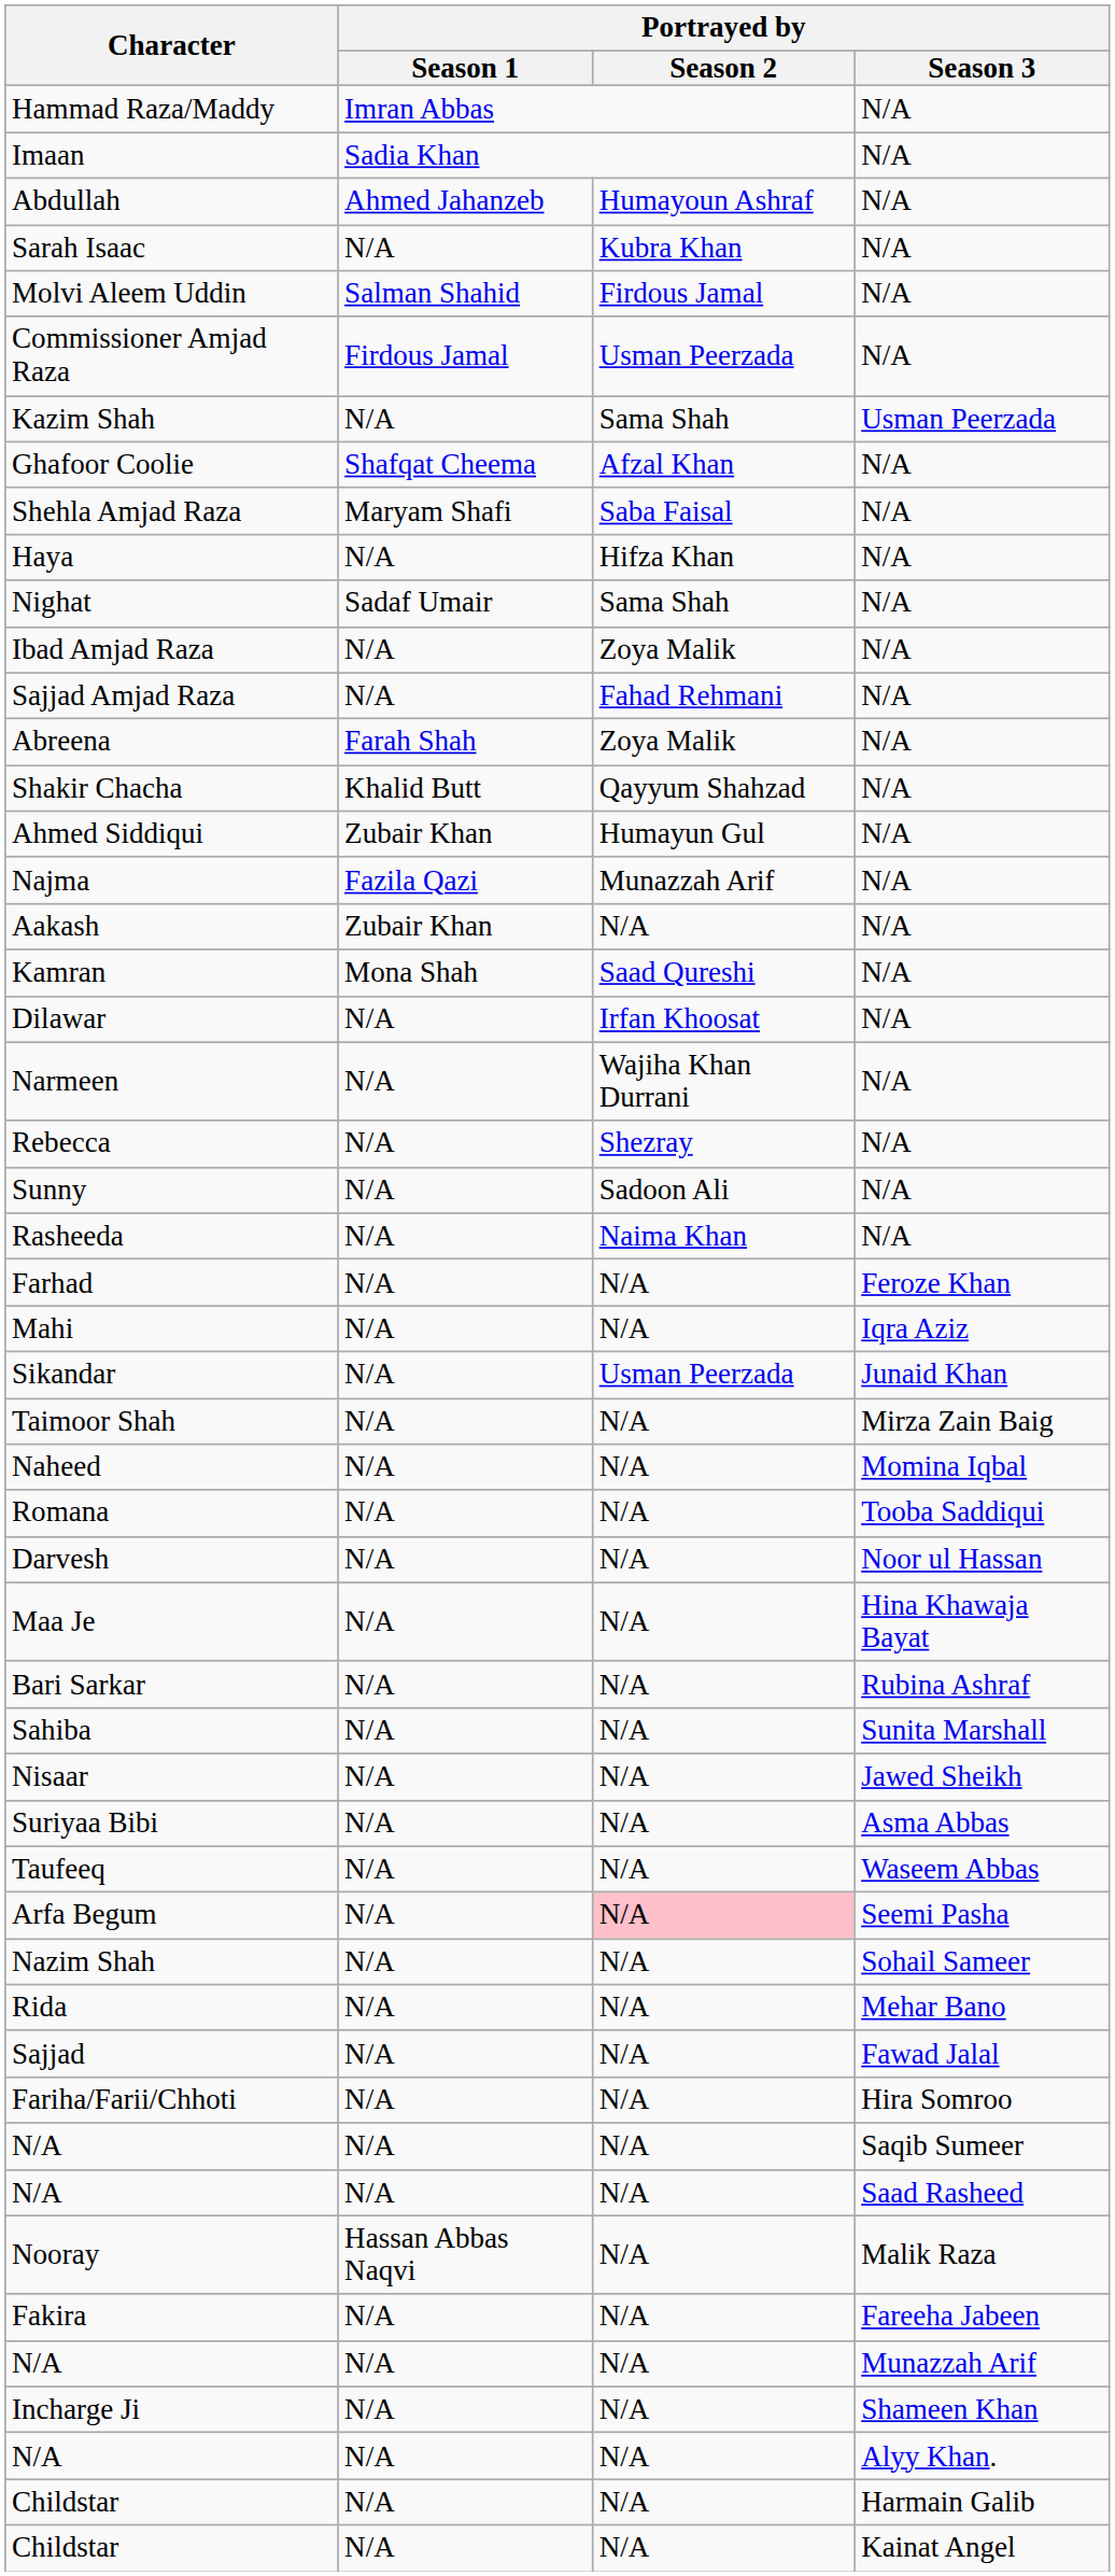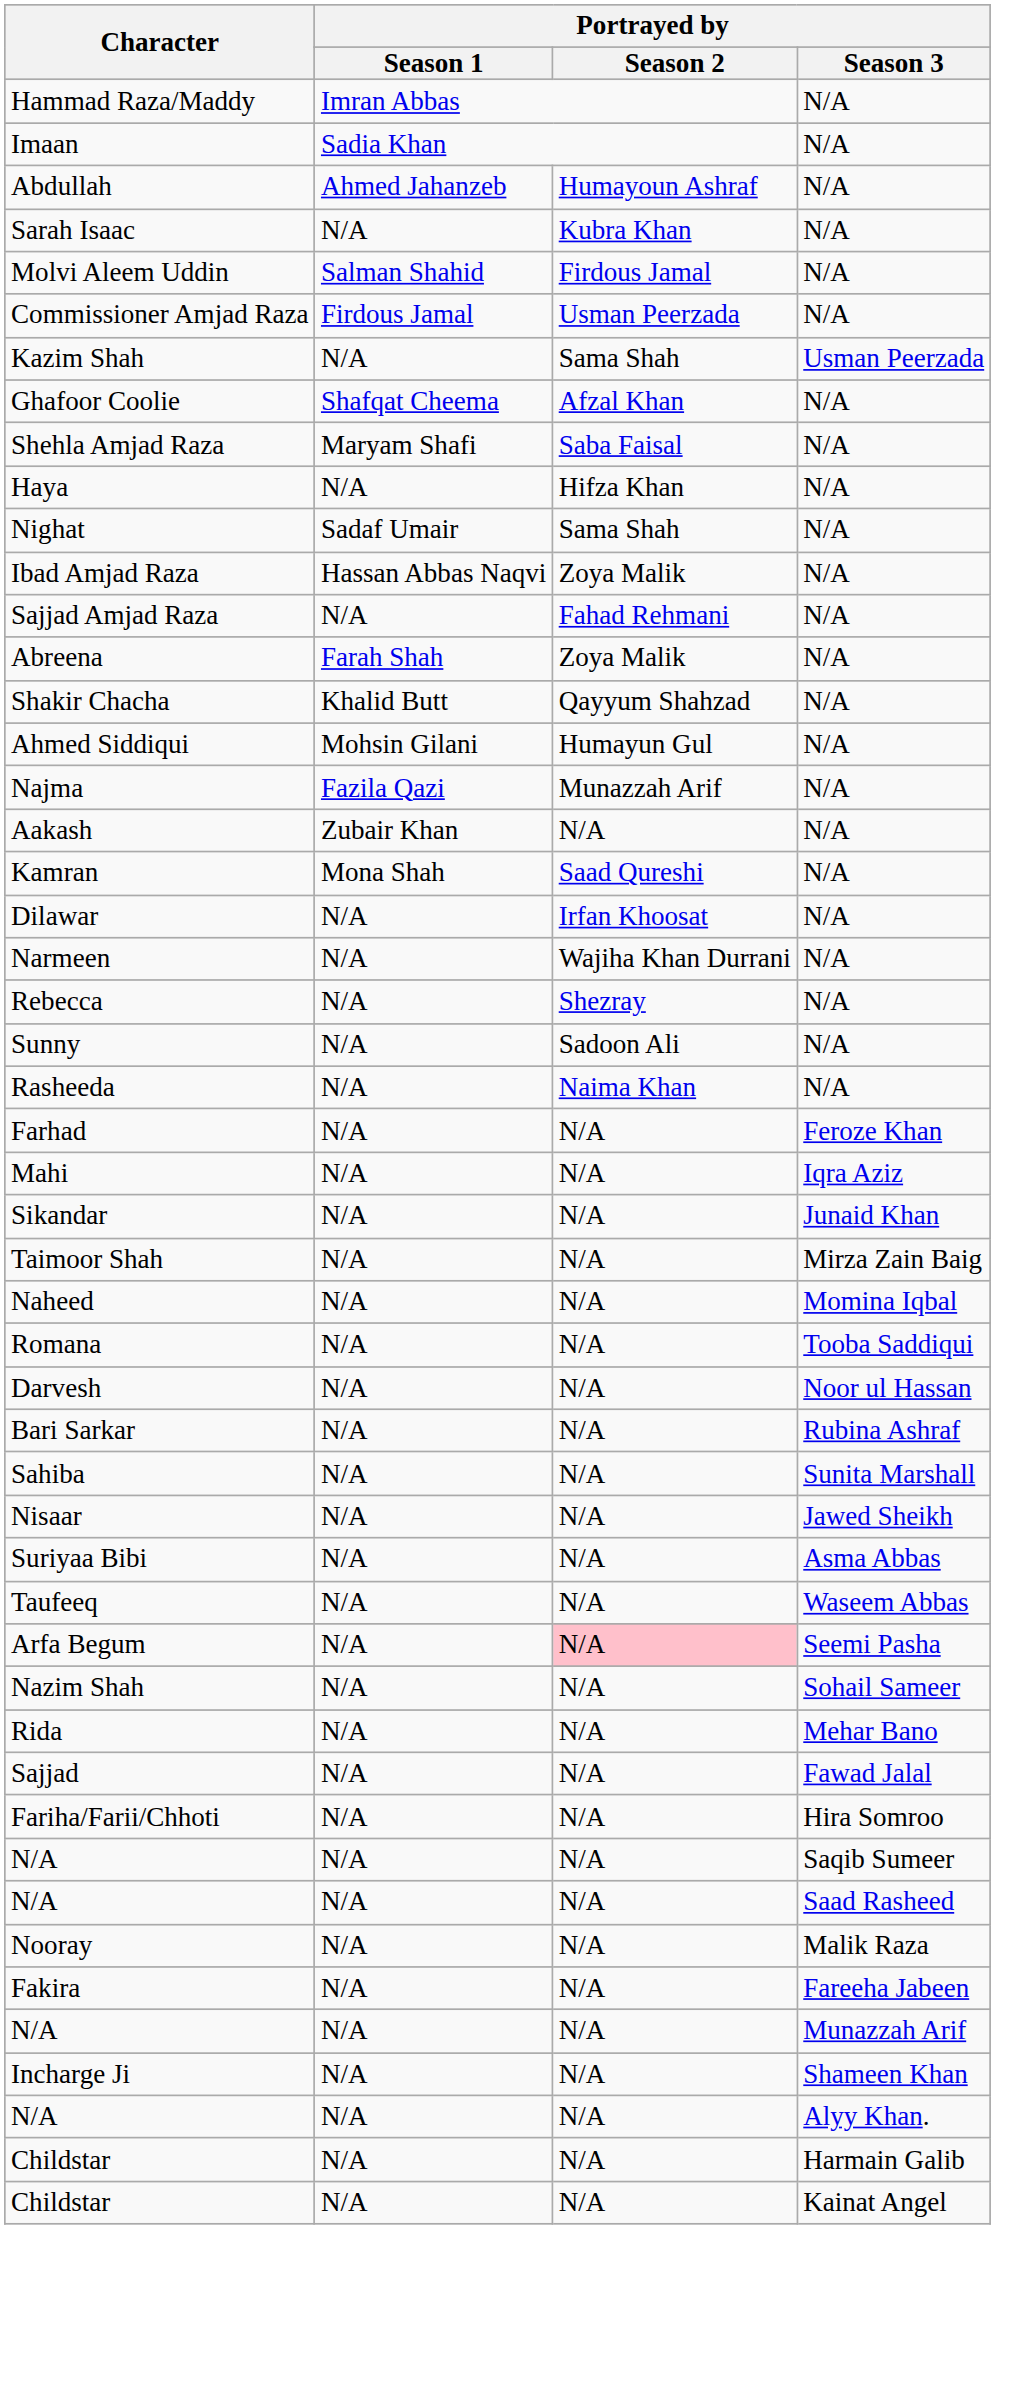 <table class="wikitable">
 <tr>
 <th rowspan="2">Character</th>
 <th colspan="3">Portrayed by</th>
 </tr>
 <tr>
 <th style="padding: 0 8px">Season 1</th>
 <th style="padding: 0 8px">Season 2</th>
 <th style="padding: 0 8px">Season 3</th>
 </tr>
 <tr>
 <td Hammad Amjad Raza (Maddy)>Hammad Raza/Maddy</td>
 <td colspan="2"><div><a href='#'>Imran Abbas</a></div></td>
 <td>N/A</td>
 </tr>
 <tr>
 <td>Imaan</td>
 <td colspan="2"><div> <a href='#'>Sadia Khan</a></div></td>
 <td>N/A</td>
 </tr>
 <tr>
 <td>Abdullah</td>
 <td><a href='#'>Ahmed Jahanzeb</a></td>
 <td><a href='#'>Humayoun Ashraf</a></td>
 <td>N/A</td>
 </tr>
 <tr>
 <td>Sarah Isaac</td>
 <td>N/A</td>
 <td><a href='#'>Kubra Khan</a></td>
 <td>N/A</td>
 </tr>
 <tr>
 <td>Molvi Aleem Uddin</td>
 <td><a href='#'>Salman Shahid</a></td>
 <td><a href='#'>Firdous Jamal</a></td>
 <td>N/A</td>
 </tr>
 <tr>
 <td>Commissioner Amjad Raza</td>
 <td><a href='#'>Firdous Jamal</a></td>
 <td><a href='#'>Usman Peerzada</a></td>
 <td>N/A</td>
 </tr>
 <tr>
 <td>Kazim Shah</td>
 <td>N/A</td>
 <td>Sama Shah</td>
 <td><a href='#'>Usman Peerzada</a></td>
 </tr>
 <tr>
 <td>Ghafoor Coolie</td>
 <td><a href='#'>Shafqat Cheema</a></td>
 <td><a href='#'>Afzal Khan</a></td>
 <td>N/A</td>
 </tr>
 <tr>
 <td>Shehla Amjad Raza</td>
 <td>Maryam Shafi</td>
 <td><a href='#'>Saba Faisal</a></td>
 <td>N/A</td>
 </tr>
 <tr>
 <td>Haya</td>
 <td>N/A</td>
 <td>Hifza Khan</td>
 <td>N/A</td>
 </tr>
 <tr>
 <td>Nighat</td>
 <td>Sadaf Umair</td>
 <td>Sama Shah</td>
 <td>N/A</td>
 </tr>
 <tr>
 <td>Ibad Amjad Raza</td>
-<td>N/A</td>
+<td>Hassan Abbas Naqvi</td>
 <td>Zoya Malik</td>
 <td>N/A</td>
 </tr>
 <tr>
 <td>Sajjad Amjad Raza</td>
 <td>N/A</td>
 <td><a href='#'>Fahad Rehmani</a></td>
 <td>N/A</td>
 </tr>
 <tr>
 <td>Abreena</td>
 <td><a href='#'>Farah Shah</a></td>
 <td>Zoya Malik</td>
 <td>N/A</td>
 </tr>
 <tr>
 <td>Shakir Chacha</td>
 <td>Khalid Butt</td>
 <td>Qayyum Shahzad</td>
 <td>N/A</td>
 </tr>
 <tr>
 <td>Ahmed Siddiqui</td>
-<td>Zubair Khan</td>
+<td>Mohsin Gilani</td>
 <td>Humayun Gul</td>
 <td>N/A</td>
 </tr>
 <tr>
 <td>Najma</td>
 <td><a href='#'>Fazila Qazi</a></td>
 <td>Munazzah Arif</td>
 <td>N/A</td>
 </tr>
 <tr>
 <td>Aakash</td>
 <td>Zubair Khan</td>
 <td>N/A</td>
 <td>N/A</td>
 </tr>
 <tr>
 <td>Kamran</td>
 <td>Mona Shah</td>
 <td><a href='#'>Saad Qureshi</a></td>
 <td>N/A</td>
 </tr>
 <tr>
 <td>Dilawar</td>
 <td>N/A</td>
 <td><a href='#'>Irfan Khoosat</a></td>
 <td>N/A</td>
 </tr>
 <tr>
 <td>Narmeen</td>
 <td>N/A</td>
 <td>Wajiha Khan Durrani</td>
 <td>N/A</td>
 </tr>
 <tr>
 <td>Rebecca</td>
 <td>N/A</td>
 <td><a href='#'>Shezray</a></td>
 <td>N/A</td>
 </tr>
 <tr>
 <td>Sunny</td>
 <td>N/A</td>
 <td>Sadoon Ali</td>
 <td>N/A</td>
 </tr>
 <tr>
 <td>Rasheeda</td>
 <td>N/A</td>
 <td><a href='#'>Naima Khan</a></td>
 <td>N/A</td>
 </tr>
 <tr>
 <td>Farhad</td>
 <td>N/A</td>
 <td>N/A</td>
 <td><a href='#'>Feroze Khan</a></td>
 </tr>
 <tr>
 <td>Mahi</td>
 <td>N/A</td>
 <td>N/A</td>
 <td><a href='#'>Iqra Aziz</a></td>
 </tr>
 <tr>
 <td>Sikandar</td>
 <td>N/A</td>
-<td><a href='#'>Usman Peerzada</a></td>
+<td>N/A</td>
 <td><a href='#'>Junaid Khan</a></td>
 </tr>
 <tr>
 <td>Taimoor Shah</td>
 <td>N/A</td>
 <td>N/A</td>
 <td>Mirza Zain Baig</td>
 </tr>
 <tr>
 <td>Naheed</td>
 <td>N/A</td>
 <td>N/A</td>
 <td><a href='#'>Momina Iqbal</a></td>
 </tr>
 <tr>
 <td>Romana</td>
 <td>N/A</td>
 <td>N/A</td>
 <td><a href='#'>Tooba Saddiqui</a></td>
 </tr>
 <tr>
 <td>Darvesh</td>
 <td>N/A</td>
 <td>N/A</td>
 <td><a href='#'>Noor ul Hassan</a></td>
-</tr>
-<tr>
-<td>Maa Je</td>
-<td>N/A</td>
-<td>N/A</td>
-<td><a href='#'>Hina Khawaja Bayat</a></td>
 </tr>
 <tr>
 <td>Bari Sarkar</td>
 <td>N/A</td>
 <td>N/A</td>
 <td><a href='#'>Rubina Ashraf</a></td>
 </tr>
 <tr>
 <td>Sahiba</td>
 <td>N/A</td>
 <td>N/A</td>
 <td><a href='#'>Sunita Marshall</a></td>
 </tr>
 <tr>
 <td>Nisaar</td>
 <td>N/A</td>
 <td>N/A</td>
 <td><a href='#'>Jawed Sheikh</a></td>
 </tr>
 <tr>
 <td>Suriyaa Bibi</td>
 <td>N/A</td>
 <td>N/A</td>
 <td><a href='#'>Asma Abbas</a></td>
 </tr>
 <tr>
 <td>Taufeeq</td>
 <td>N/A</td>
 <td>N/A</td>
 <td><a href='#'>Waseem Abbas</a></td>
 </tr>
 <tr>
 <td>Arfa Begum</td>
 <td>N/A</td>
 <td style="background: pink;">N/A</td>
 <td><a href='#'>Seemi Pasha</a></td>
 </tr>
 <tr>
 <td>Nazim Shah</td>
 <td>N/A</td>
 <td>N/A</td>
 <td><a href='#'>Sohail Sameer</a></td>
 </tr>
 <tr>
 <td>Rida</td>
 <td>N/A</td>
 <td>N/A</td>
 <td><a href='#'>Mehar Bano</a></td>
 </tr>
 <tr>
 <td>Sajjad</td>
 <td>N/A</td>
 <td>N/A</td>
 <td><a href='#'>Fawad Jalal</a></td>
 </tr>
 <tr>
 <td>Fariha/Farii/Chhoti</td>
 <td>N/A</td>
 <td>N/A</td>
 <td>Hira Somroo</td>
 </tr>
 <tr>
 <td>N/A</td>
 <td>N/A</td>
 <td>N/A</td>
 <td>Saqib Sumeer</td>
 </tr>
 <tr>
 <td>N/A</td>
 <td>N/A</td>
 <td>N/A</td>
 <td><a href='#'>Saad Rasheed</a></td>
 </tr>
 <tr>
 <td>Nooray</td>
-<td>Hassan Abbas Naqvi</td>
+<td>N/A</td>
 <td>N/A</td>
 <td>Malik Raza</td>
 </tr>
 <tr>
 <td>Fakira</td>
 <td>N/A</td>
 <td>N/A</td>
 <td><a href='#'>Fareeha Jabeen</a></td>
 </tr>
 <tr>
 <td>N/A</td>
 <td>N/A</td>
 <td>N/A</td>
 <td><a href='#'>Munazzah Arif</a></td>
 </tr>
 <tr>
 <td>Incharge Ji</td>
 <td>N/A</td>
 <td>N/A</td>
 <td><a href='#'>Shameen Khan</a></td>
 </tr>
 <tr>
 <td>N/A</td>
 <td>N/A</td>
 <td>N/A</td>
 <td><a href='#'>Alyy Khan</a>.</td>
 </tr>
 <tr>
 <td>Childstar</td>
 <td>N/A</td>
 <td>N/A</td>
 <td>Harmain Galib</td>
 </tr>
 <tr>
 <td>Childstar</td>
 <td>N/A</td>
 <td>N/A</td>
 <td>Kainat Angel</td>
 </tr>
 </table>
